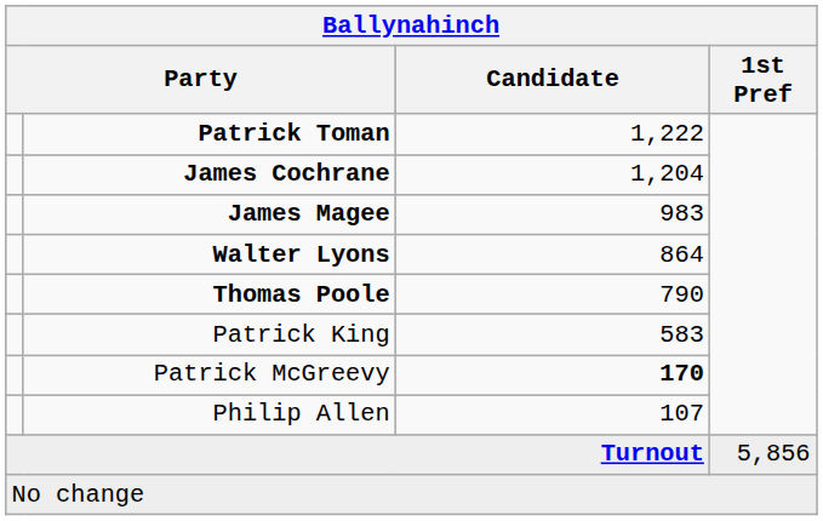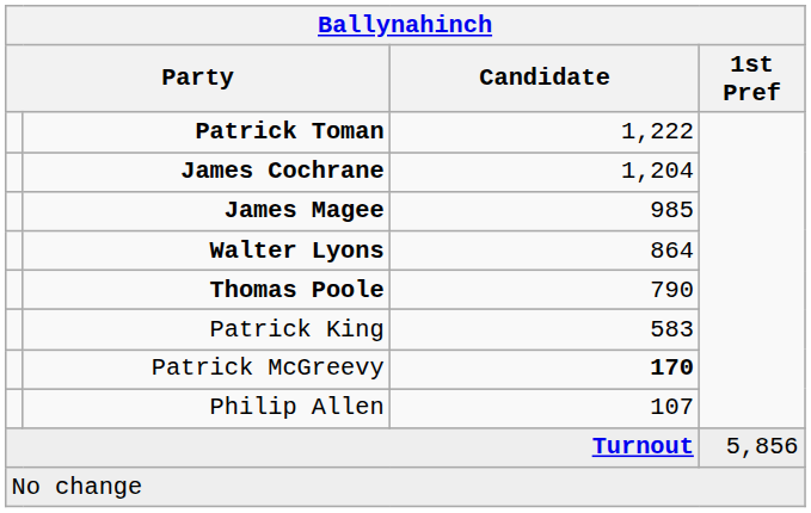 <table class="wikitable">
 <tr>
 <th colspan="4" align="center"><a href='#'>Ballynahinch</a></th>
 </tr>
 <tr>
 <th colspan="2" align="center" width=200>Party</th>
 <th width=160>Candidate</th>
 <th width=50>1st Pref</th>
 </tr>
 <tr>
 <td></td>
 <td align="right"><strong>Patrick Toman</strong></td>
 <td align="right">1,222</td>
 </tr>
 <tr>
 <td></td>
 <td align="right"><strong>James Cochrane</strong></td>
 <td align="right">1,204</td>
 </tr>
 <tr>
 <td></td>
 <td align="right"><strong>James Magee</strong></td>
-<td align="right">983</td>
+<td align="right">985</td>
 </tr>
 <tr>
 <td></td>
 <td align="right"><strong>Walter Lyons</strong></td>
 <td align="right">864</td>
 </tr>
 <tr>
 <td></td>
 <td align="right"><strong>Thomas Poole</strong></td>
 <td align="right">790</td>
 </tr>
 <tr>
 <td></td>
 <td align="right">Patrick King</td>
 <td align="right">583</td>
 </tr>
 <tr>
 <td></td>
 <td align="right">Patrick McGreevy</td>
 <td align="right"><strong>170</strong></td>
 </tr>
 <tr>
 <td></td>
 <td align="right">Philip Allen</td>
 <td align="right">107</td>
 </tr>
 <tr bgcolor="EEEEEE">
 <td colspan=3 align="right"><strong><a href='#'>Turnout</a></strong></td>
 <td align="right">5,856</td>
 </tr>
 <tr>
 <td colspan=4 bgcolor="EEEEEE">No change</td>
 </tr>
 </table>
